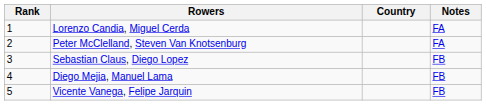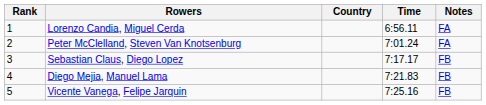 <table class="wikitable" width=60%>
 <tr>
 <th>Rank</th>
 <th>Rowers</th>
 <th>Country</th>
+<th>Time</th>
 <th>Notes</th>
 </tr>
 <tr>
 <td>1</td>
 <td><a href='#'>Lorenzo Candia</a>, <a href='#'>Miguel Cerda</a></td>
 <td></td>
+<td>6:56.11</td>
 <td><a href='#'>FA</a></td>
 </tr>
 <tr>
 <td>2</td>
 <td><a href='#'>Peter McClelland</a>, <a href='#'>Steven Van Knotsenburg</a></td>
 <td></td>
+<td>7:01.24</td>
 <td><a href='#'>FA</a></td>
 </tr>
 <tr>
 <td>3</td>
 <td><a href='#'>Sebastian Claus</a>, <a href='#'>Diego Lopez</a></td>
 <td></td>
+<td>7:17.17</td>
 <td><a href='#'>FB</a></td>
 </tr>
 <tr>
 <td>4</td>
 <td><a href='#'>Diego Mejia</a>, <a href='#'>Manuel Lama</a></td>
 <td></td>
+<td>7:21.83</td>
 <td><a href='#'>FB</a></td>
 </tr>
 <tr>
 <td>5</td>
 <td><a href='#'>Vicente Vanega</a>, <a href='#'>Felipe Jarquin</a></td>
 <td></td>
+<td>7:25.16</td>
 <td><a href='#'>FB</a></td>
 </tr>
 </table>
